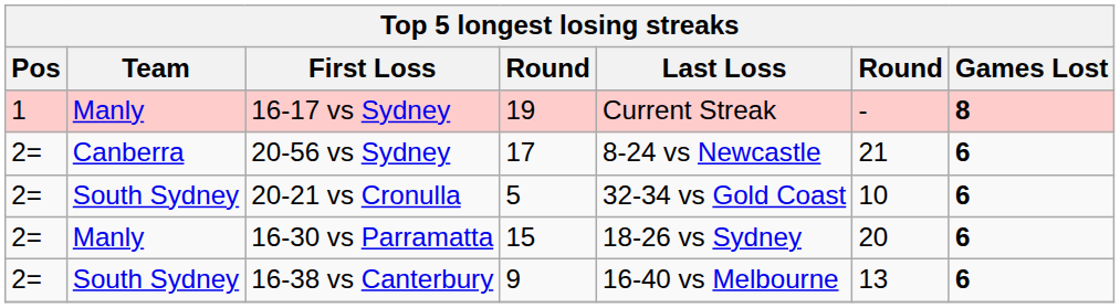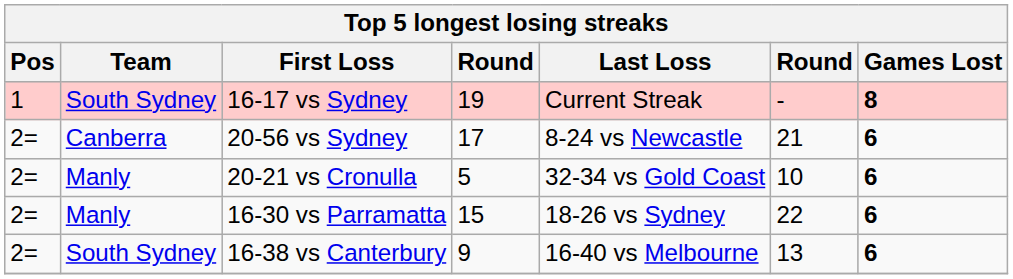 <table class="wikitable">
 <tr>
 <th colspan=9>Top 5 longest losing streaks</th>
 </tr>
 <tr>
 <th>Pos</th>
 <th>Team</th>
 <th>First Loss</th>
 <th>Round</th>
 <th>Last Loss</th>
 <th>Round</th>
 <th>Games Lost</th>
 </tr>
 <tr bgcolor="#ffcccc">
 <td>1</td>
-<td align="left"> <a href='#'>Manly</a></td>
+<td align="left"> <a href='#'>South Sydney</a></td>
 <td>16-17 vs  <a href='#'>Sydney</a></td>
 <td>19</td>
 <td>Current Streak</td>
 <td>-</td>
 <td><strong>8</strong></td>
 </tr>
 <tr>
 <td>2=</td>
 <td align="left"> <a href='#'>Canberra</a></td>
 <td>20-56 vs  <a href='#'>Sydney</a></td>
 <td>17</td>
 <td>8-24 vs  <a href='#'>Newcastle</a></td>
 <td>21</td>
 <td><strong>6</strong></td>
 </tr>
 <tr>
 <td>2=</td>
-<td align="left"> <a href='#'>South Sydney</a></td>
+<td align="left"> <a href='#'>Manly</a></td>
 <td>20-21 vs  <a href='#'>Cronulla</a></td>
 <td>5</td>
 <td>32-34 vs  <a href='#'>Gold Coast</a></td>
 <td>10</td>
 <td><strong>6</strong></td>
 </tr>
 <tr>
 <td>2=</td>
 <td align="left"> <a href='#'>Manly</a></td>
 <td>16-30 vs  <a href='#'>Parramatta</a></td>
 <td>15</td>
 <td>18-26 vs  <a href='#'>Sydney</a></td>
-<td>20</td>
+<td>22</td>
 <td><strong>6</strong></td>
 </tr>
 <tr>
 <td>2=</td>
 <td align="left"> <a href='#'>South Sydney</a></td>
 <td>16-38 vs  <a href='#'>Canterbury</a></td>
 <td>9</td>
 <td>16-40 vs  <a href='#'>Melbourne</a></td>
 <td>13</td>
 <td><strong>6</strong></td>
 </tr>
 <tr>
 </tr>
 </table>
